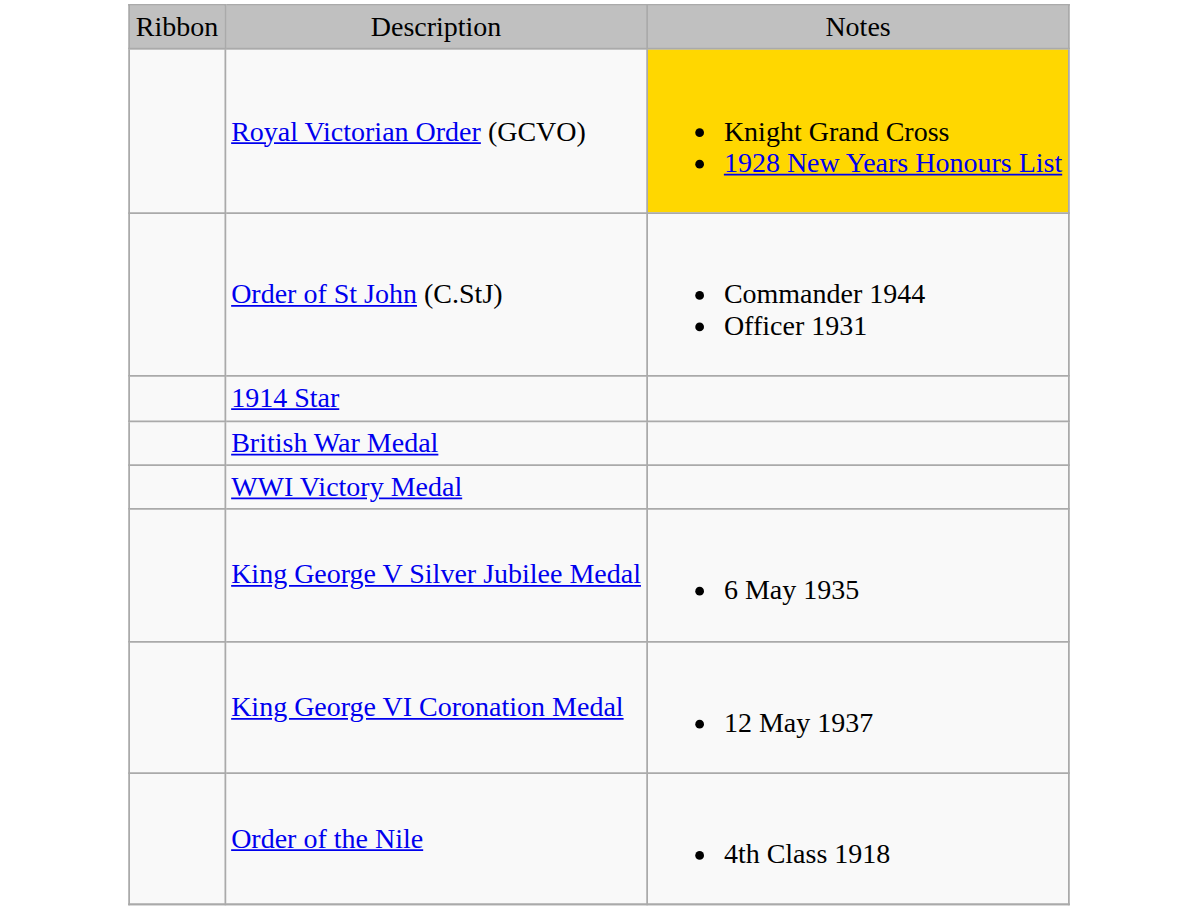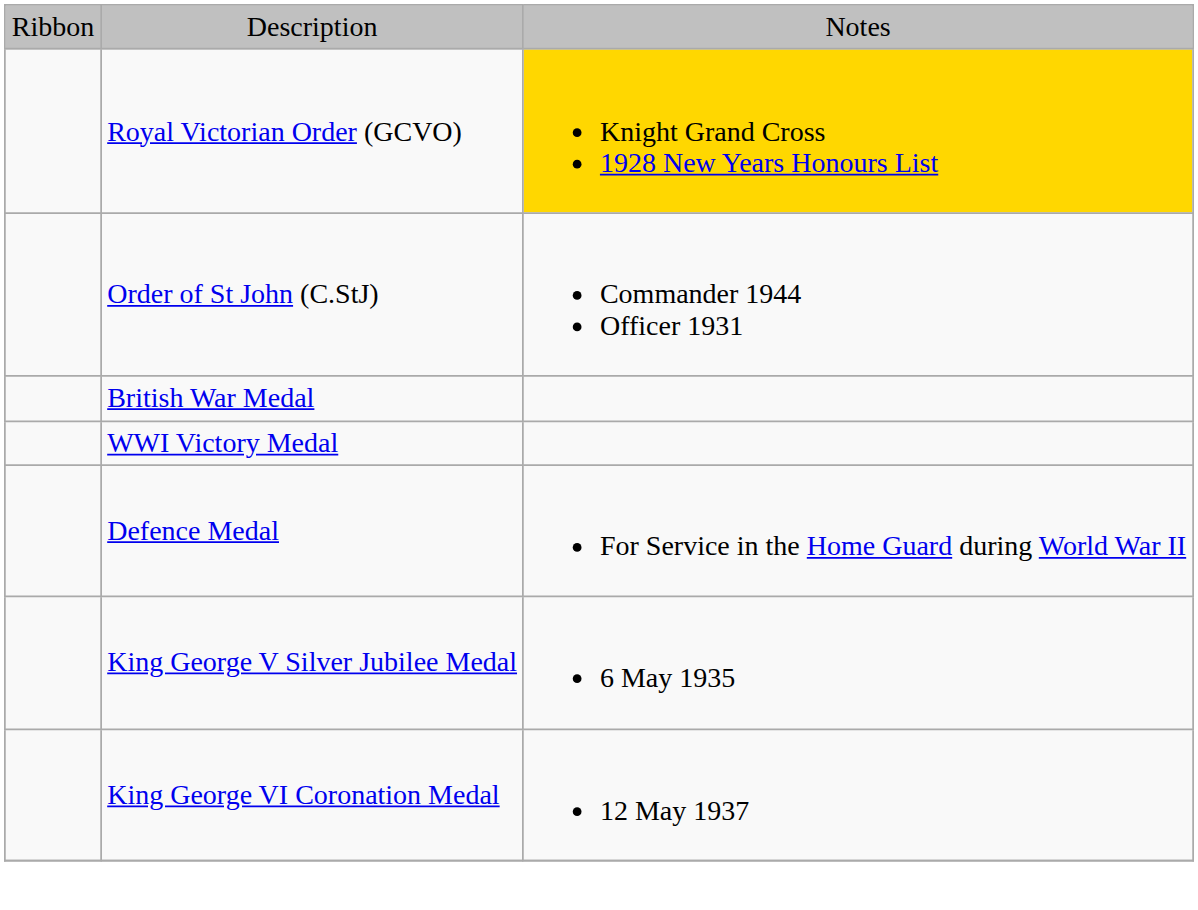 <table class="wikitable" style="margin:1em auto;">
 <tr style="background:silver;" align="center">
 <td>Ribbon</td>
 <td>Description</td>
 <td>Notes</td>
 </tr>
 <tr>
 <td></td>
 <td><a href='#'>Royal Victorian Order</a> (GCVO)</td>
 <td style="background: gold;"><br><ul><li>Knight Grand Cross</li><li><a href='#'>1928 New Years Honours List</a></li></ul></td>
 </tr>
 <tr>
 <td></td>
 <td><a href='#'>Order of St John</a> (C.StJ)</td>
 <td><br><ul><li>Commander 1944</li><li>Officer 1931</li></ul></td>
 </tr>
 <tr>
 <td></td>
-<td><a href='#'>1914 Star</a></td>
-<td></td>
-</tr>
-<tr>
-<td></td>
 <td><a href='#'>British War Medal</a></td>
 <td></td>
 </tr>
 <tr>
 <td></td>
 <td><a href='#'>WWI Victory Medal</a></td>
 <td></td>
+</tr>
+<tr>
+<td></td>
+<td><a href='#'>Defence Medal</a></td>
+<td><br><ul><li>For Service in the <a href='#'>Home Guard</a> during <a href='#'>World War II</a></li></ul></td>
 </tr>
 <tr>
 <td></td>
 <td><a href='#'>King George V Silver Jubilee Medal</a></td>
 <td><br><ul><li>6 May 1935</li></ul></td>
 </tr>
 <tr>
 <td></td>
 <td><a href='#'>King George VI Coronation Medal</a></td>
 <td><br><ul><li>12 May 1937</li></ul></td>
 </tr>
 <tr>
-<td></td>
-<td><a href='#'>Order of the Nile</a></td>
-<td><br><ul><li>4th Class 1918</li></ul></td>
-</tr>
-<tr>
 </tr>
 </table>
